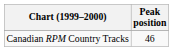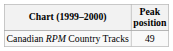 <table class="wikitable sortable">
 <tr>
 <th align="left">Chart (1999–2000)</th>
 <th align="center">Peak<br>position</th>
 </tr>
 <tr>
 </tr>
 <tr>
 <td align="left">Canadian <em>RPM</em> Country Tracks</td>
-<td align="center">46</td>
+<td align="center">49</td>
 </tr>
 </table>
